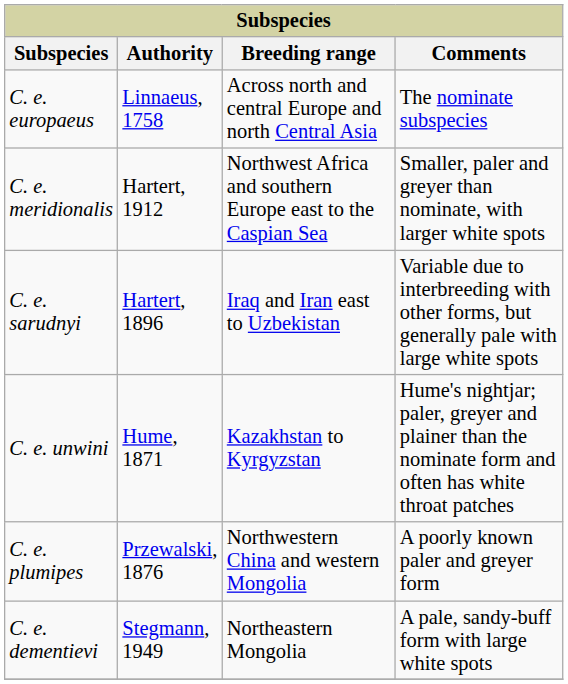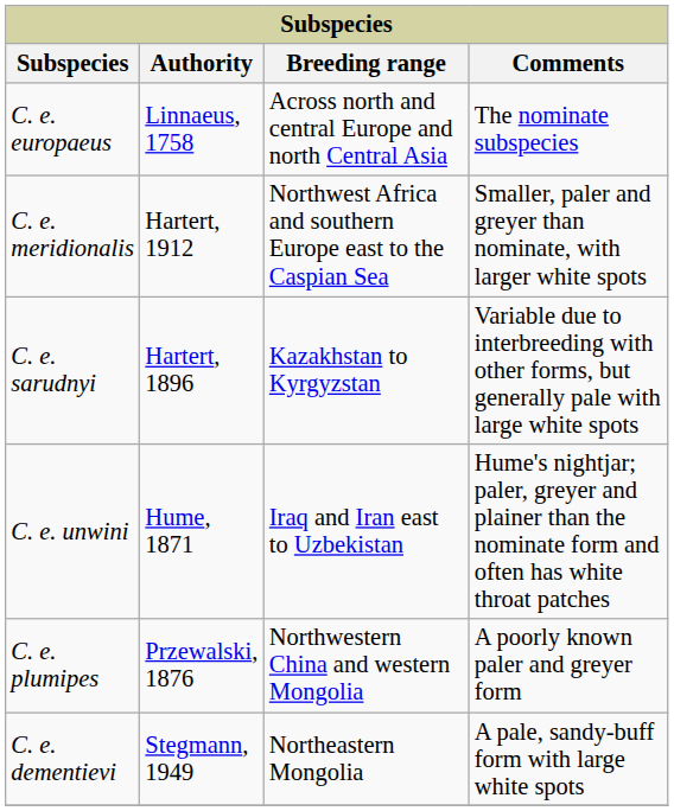 <table style="width:70%;" class="wikitable">
 <tr>
 <th style="text-align:center; background:#d3d3a4;" colspan="4">Subspecies</th>
 </tr>
 <tr>
 <th width=16%>Subspecies</th>
 <th width=16%>Authority</th>
 <th width=31%>Breeding range</th>
 <th width=30%>Comments</th>
 </tr>
 <tr>
 <td><em>C. e. europaeus</em></td>
 <td><a href='#'>Linnaeus</a>, <a href='#'>1758</a></td>
 <td>Across north and central Europe and north <a href='#'>Central Asia</a></td>
 <td>The <a href='#'>nominate subspecies</a></td>
 </tr>
 <tr>
 <td><em>C. e. meridionalis</em></td>
 <td>Hartert, 1912</td>
 <td>Northwest Africa and southern Europe east to the <a href='#'>Caspian Sea</a></td>
 <td>Smaller, paler and greyer than nominate, with larger white spots</td>
 </tr>
 <tr>
 <td><em>C. e. sarudnyi</em></td>
 <td><a href='#'>Hartert</a>, 1896</td>
-<td><a href='#'>Iraq</a> and <a href='#'>Iran</a> east to <a href='#'>Uzbekistan</a></td>
+<td><a href='#'>Kazakhstan</a> to <a href='#'>Kyrgyzstan</a></td>
 <td>Variable due to interbreeding with other forms, but generally pale with large white spots</td>
 </tr>
 <tr>
 <td><em>C. e. unwini</em></td>
 <td><a href='#'>Hume</a>, 1871</td>
-<td><a href='#'>Kazakhstan</a> to <a href='#'>Kyrgyzstan</a></td>
+<td><a href='#'>Iraq</a> and <a href='#'>Iran</a> east to <a href='#'>Uzbekistan</a></td>
 <td>Hume's nightjar; paler, greyer and plainer than the nominate form and often has white throat patches</td>
 </tr>
 <tr>
 <td><em>C. e. plumipes</em></td>
 <td><a href='#'>Przewalski</a>, 1876</td>
 <td>Northwestern <a href='#'>China</a> and western <a href='#'>Mongolia</a></td>
 <td>A poorly known paler and greyer form</td>
 </tr>
 <tr>
 <td><em>C. e. dementievi</em></td>
 <td><a href='#'>Stegmann</a>, 1949</td>
 <td>Northeastern Mongolia</td>
 <td>A pale, sandy-buff form with large white spots</td>
 </tr>
 <tr>
 </tr>
 </table>
